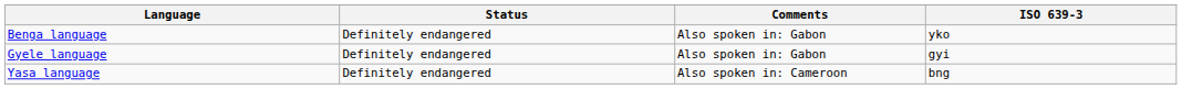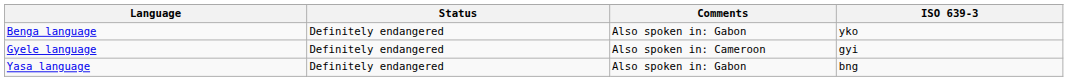 <table class="wikitable" style="margin:auto; font-size:90%;">
 <tr>
 </tr>
 <tr>
 <th style="width:20%;">Language</th>
 <th style="width:20%;">Status</th>
 <th style="width:15%;">Comments</th>
 <th style="width:15%;">ISO 639-3</th>
 </tr>
 <tr>
 <td><a href='#'>Benga language</a></td>
 <td>Definitely endangered</td>
 <td>Also spoken in: Gabon</td>
 <td>yko</td>
 </tr>
 <tr>
 <td><a href='#'>Gyele language</a></td>
 <td>Definitely endangered</td>
-<td>Also spoken in: Gabon</td>
+<td>Also spoken in: Cameroon</td>
 <td>gyi</td>
 </tr>
 <tr>
 <td><a href='#'>Yasa language</a></td>
 <td>Definitely endangered</td>
-<td>Also spoken in: Cameroon</td>
+<td>Also spoken in: Gabon</td>
 <td>bng</td>
 </tr>
 </table>
